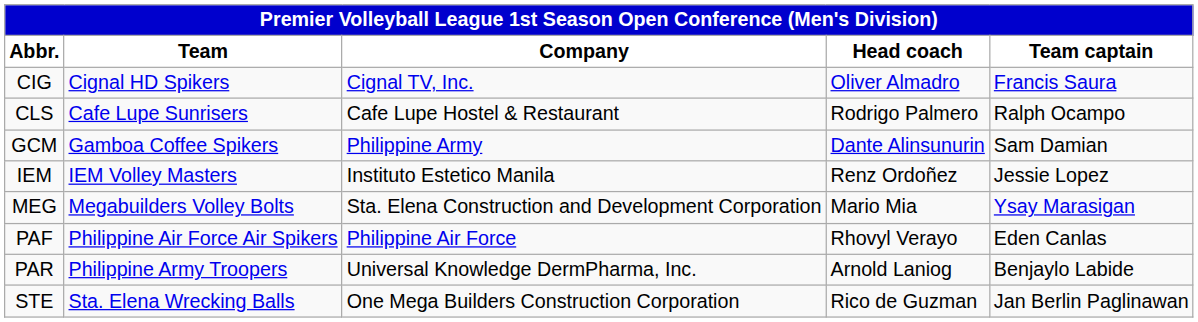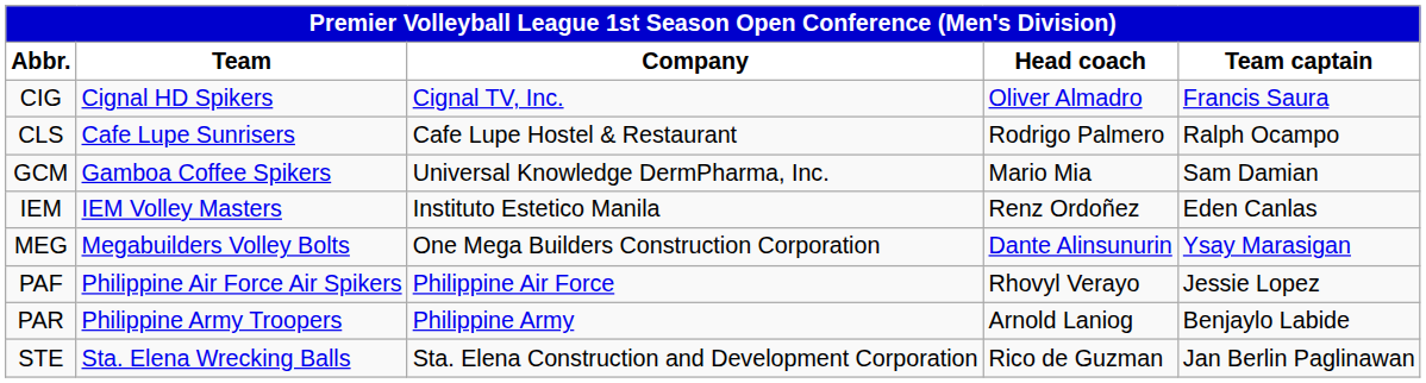 <table class="wikitable" style="text-align:left">
 <tr>
 <th style="background:#0000CD;color:white;" colspan=6>Premier Volleyball League 1st Season Open Conference (Men's Division)</th>
 </tr>
 <tr>
 <th style="background:white">Abbr.</th>
 <th style="background:white">Team</th>
 <th style="background:white">Company</th>
 <th style="background:white">Head coach</th>
 <th style="background:white">Team captain</th>
 </tr>
 <tr>
 <td style="text-align:center">CIG</td>
 <td><a href='#'>Cignal HD Spikers</a></td>
 <td><a href='#'>Cignal TV, Inc.</a></td>
 <td><a href='#'>Oliver Almadro</a></td>
 <td><a href='#'>Francis Saura</a></td>
 </tr>
 <tr>
 <td style="text-align:center">CLS</td>
 <td><a href='#'>Cafe Lupe Sunrisers</a></td>
 <td>Cafe Lupe Hostel & Restaurant</td>
 <td>Rodrigo Palmero</td>
 <td>Ralph Ocampo</td>
 </tr>
 <tr>
 <td style="text-align:center">GCM</td>
 <td><a href='#'>Gamboa Coffee Spikers</a></td>
-<td><a href='#'>Philippine Army</a></td>
-<td><a href='#'>Dante Alinsunurin</a></td>
+<td>Universal Knowledge DermPharma, Inc.</td>
+<td>Mario Mia</td>
 <td>Sam Damian</td>
 </tr>
 <tr>
 <td style="text-align:center">IEM</td>
 <td><a href='#'>IEM Volley Masters</a></td>
 <td>Instituto Estetico Manila</td>
 <td>Renz Ordoñez</td>
-<td>Jessie Lopez</td>
+<td>Eden Canlas</td>
 </tr>
 <tr>
 <td style="text-align:center">MEG</td>
 <td><a href='#'>Megabuilders Volley Bolts</a></td>
-<td>Sta. Elena Construction and Development Corporation</td>
-<td>Mario Mia</td>
+<td>One Mega Builders Construction Corporation</td>
+<td><a href='#'>Dante Alinsunurin</a></td>
 <td><a href='#'>Ysay Marasigan</a></td>
 </tr>
 <tr>
 <td style="text-align:center">PAF</td>
 <td><a href='#'>Philippine Air Force Air Spikers</a></td>
 <td><a href='#'>Philippine Air Force</a></td>
 <td>Rhovyl Verayo</td>
-<td>Eden Canlas</td>
+<td>Jessie Lopez</td>
 </tr>
 <tr>
 <td style="text-align:center">PAR</td>
 <td><a href='#'>Philippine Army Troopers</a></td>
-<td>Universal Knowledge DermPharma, Inc.</td>
+<td><a href='#'>Philippine Army</a></td>
 <td>Arnold Laniog</td>
 <td>Benjaylo Labide</td>
 </tr>
 <tr>
 <td style="text-align:center">STE</td>
 <td><a href='#'>Sta. Elena Wrecking Balls</a></td>
-<td>One Mega Builders Construction Corporation</td>
+<td>Sta. Elena Construction and Development Corporation</td>
 <td>Rico de Guzman</td>
 <td>Jan Berlin Paglinawan</td>
 </tr>
 </table>
